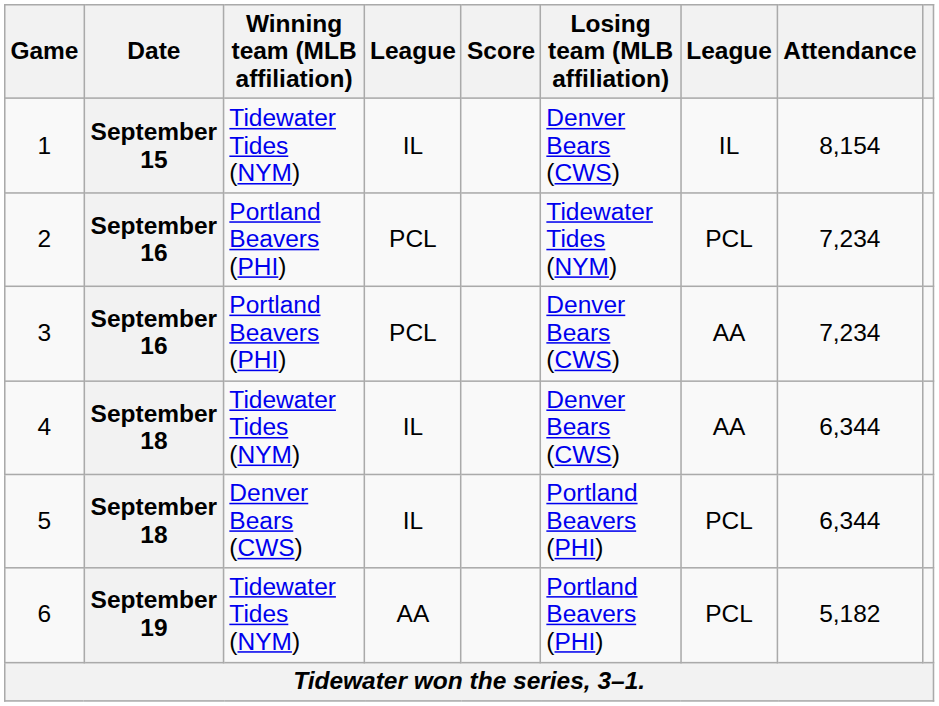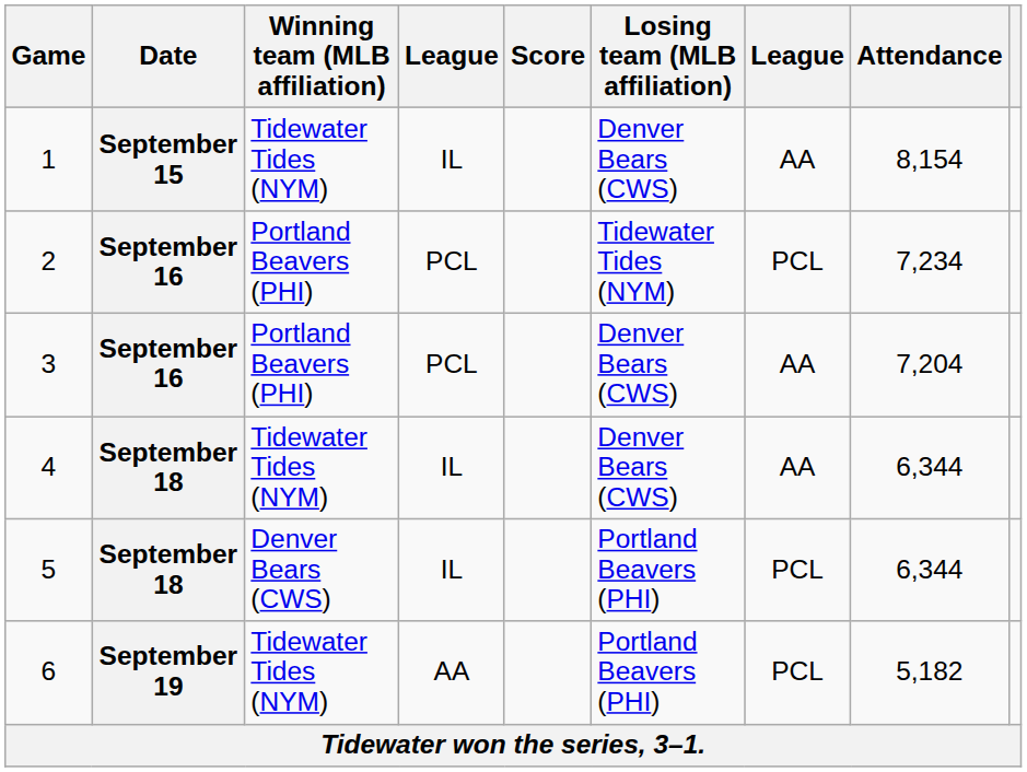 <table class="wikitable sortable plainrowheaders" style="text-align:center;">
 <tr>
 <th scope="col">Game</th>
 <th scope="col">Date</th>
 <th scope="col">Winning team (MLB affiliation)</th>
 <th scope="col">League</th>
 <th scope="col">Score</th>
 <th scope="col">Losing team (MLB affiliation)</th>
 <th scope="col">League</th>
 <th scope="col">Attendance</th>
 <th scope="col" class="unsortable"></th>
 </tr>
 <tr>
 <td>1</td>
 <th scope="row">September 15</th>
 <td style="text-align:left"><a href='#'>Tidewater Tides</a> (<a href='#'>NYM</a>)</td>
 <td>IL</td>
 <td></td>
 <td style="text-align:left"><a href='#'>Denver Bears</a> (<a href='#'>CWS</a>)</td>
-<td>IL</td>
+<td>AA</td>
 <td>8,154</td>
 <td></td>
 </tr>
 <tr>
 <td>2</td>
 <th scope="row">September 16 </th>
 <td style="text-align:left"><a href='#'>Portland Beavers</a> (<a href='#'>PHI</a>)</td>
 <td>PCL</td>
 <td></td>
 <td style="text-align:left"><a href='#'>Tidewater Tides</a> (<a href='#'>NYM</a>)</td>
 <td>PCL</td>
 <td>7,234</td>
 <td></td>
 </tr>
 <tr>
 <td>3</td>
 <th scope="row">September 16 </th>
 <td style="text-align:left"><a href='#'>Portland Beavers</a> (<a href='#'>PHI</a>)</td>
 <td>PCL</td>
 <td></td>
 <td style="text-align:left"><a href='#'>Denver Bears</a> (<a href='#'>CWS</a>)</td>
 <td>AA</td>
-<td>7,234</td>
+<td>7,204</td>
 <td></td>
 </tr>
 <tr>
 <td>4</td>
 <th scope="row">September 18 </th>
 <td style="text-align:left"><a href='#'>Tidewater Tides</a> (<a href='#'>NYM</a>)</td>
 <td>IL</td>
 <td></td>
 <td style="text-align:left"><a href='#'>Denver Bears</a> (<a href='#'>CWS</a>)</td>
 <td>AA</td>
 <td>6,344</td>
 <td></td>
 </tr>
 <tr>
 <td>5</td>
 <th scope="row">September 18 </th>
 <td style="text-align:left"><a href='#'>Denver Bears</a> (<a href='#'>CWS</a>)</td>
 <td>IL</td>
 <td></td>
 <td style="text-align:left"><a href='#'>Portland Beavers</a> (<a href='#'>PHI</a>)</td>
 <td>PCL</td>
 <td>6,344</td>
 <td></td>
 </tr>
 <tr>
 <td>6</td>
 <th scope="row">September 19</th>
 <td style="text-align:left"><a href='#'>Tidewater Tides</a> (<a href='#'>NYM</a>)</td>
 <td>AA</td>
 <td></td>
 <td style="text-align:left"><a href='#'>Portland Beavers</a> (<a href='#'>PHI</a>)</td>
 <td>PCL</td>
 <td>5,182</td>
 <td></td>
 </tr>
 <tr class="sortbottom">
 <th scope="row" style="text-align:center" colspan="9"><em>Tidewater won the series, 3–1.</em></th>
 </tr>
 </table>
